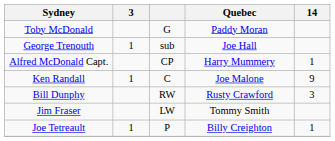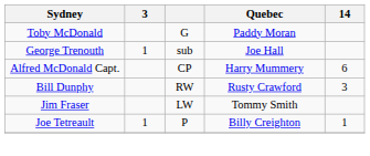 <table class="wikitable" style="text-align:center;">
 <tr>
 <th style="width:10em">Sydney</th>
 <th style="width:3em">3</th>
 <th style="width:3em"></th>
 <th style="width:10em">Quebec</th>
 <th style="width:3em">14</th>
 </tr>
 <tr>
 <td><a href='#'>Toby McDonald</a></td>
 <td></td>
 <td>G</td>
 <td><a href='#'>Paddy Moran</a></td>
 <td></td>
 </tr>
 <tr>
 <td><a href='#'>George Trenouth</a></td>
 <td>1</td>
 <td>sub</td>
 <td><a href='#'>Joe Hall</a></td>
 <td></td>
 </tr>
 <tr>
 <td><a href='#'>Alfred McDonald</a> Capt.</td>
 <td></td>
 <td>CP</td>
 <td><a href='#'>Harry Mummery</a></td>
-<td>1</td>
-</tr>
-<tr>
-<td><a href='#'>Ken Randall</a></td>
-<td>1</td>
-<td>C</td>
-<td><a href='#'>Joe Malone</a></td>
-<td>9</td>
+<td>6</td>
 </tr>
 <tr>
 <td><a href='#'>Bill Dunphy</a></td>
 <td></td>
 <td>RW</td>
 <td><a href='#'>Rusty Crawford</a></td>
 <td>3</td>
 </tr>
 <tr>
 <td><a href='#'>Jim Fraser</a></td>
 <td></td>
 <td>LW</td>
 <td>Tommy Smith</td>
 <td></td>
 </tr>
 <tr>
 <td><a href='#'>Joe Tetreault</a></td>
 <td>1</td>
 <td>P</td>
 <td><a href='#'>Billy Creighton</a></td>
 <td>1</td>
 </tr>
 <tr>
 </tr>
 </table>
